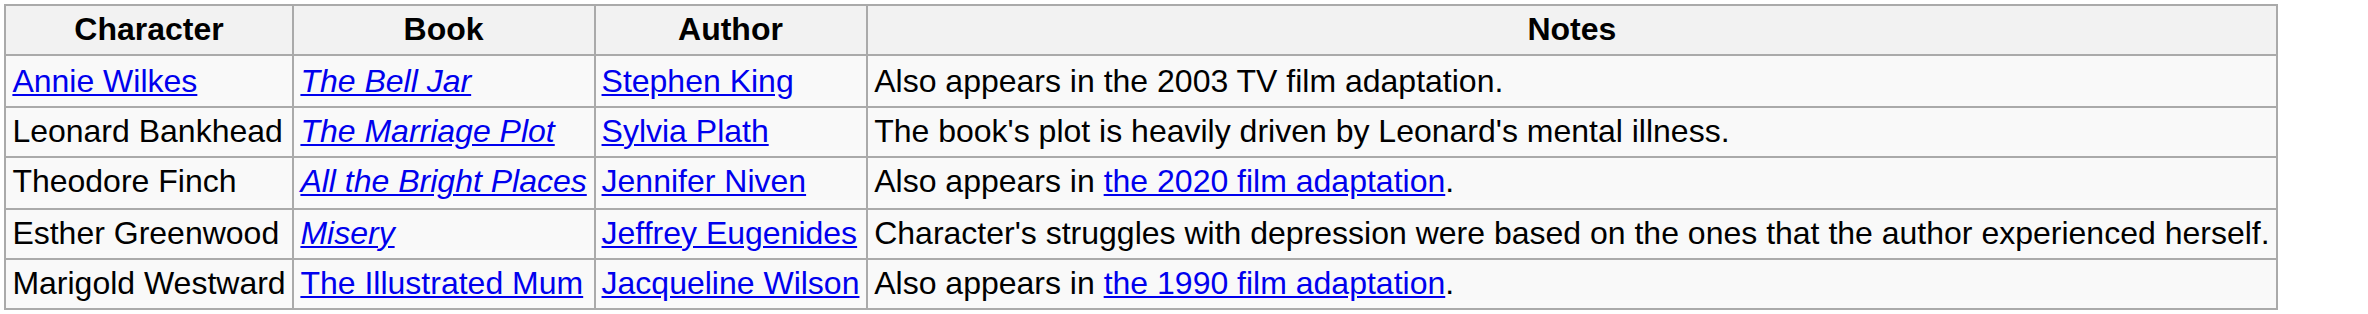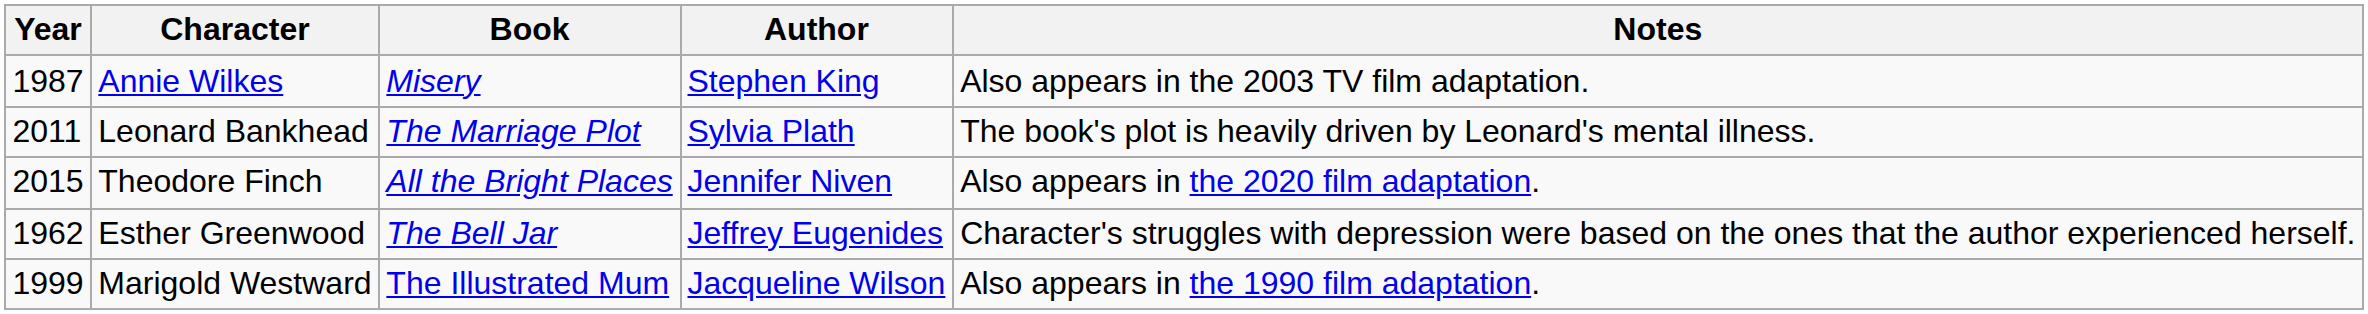 <table class="wikitable">
 <tr>
+<th>Year</th>
 <th>Character</th>
 <th>Book</th>
 <th>Author</th>
 <th>Notes</th>
 </tr>
 <tr>
+<td>1987</td>
 <td><a href='#'>Annie Wilkes</a></td>
-<td><em><a href='#'>The Bell Jar</a></em></td>
+<td><em><a href='#'>Misery</a></em></td>
 <td><a href='#'>Stephen King</a></td>
 <td>Also appears in the 2003 TV film adaptation.</td>
 </tr>
 <tr>
+<td>2011</td>
 <td>Leonard Bankhead</td>
 <td><em><a href='#'>The Marriage Plot</a></em></td>
 <td><a href='#'>Sylvia Plath</a></td>
 <td>The book's plot is heavily driven by Leonard's mental illness.</td>
 </tr>
 <tr>
+<td>2015</td>
 <td>Theodore Finch</td>
 <td><em><a href='#'>All the Bright Places</a></em></td>
 <td><a href='#'>Jennifer Niven</a></td>
 <td>Also appears in <a href='#'>the 2020 film adaptation</a>.</td>
 </tr>
 <tr>
+<td>1962</td>
 <td>Esther Greenwood</td>
-<td><em><a href='#'>Misery</a></em></td>
+<td><em><a href='#'>The Bell Jar</a></em></td>
 <td><a href='#'>Jeffrey Eugenides</a></td>
 <td>Character's struggles with depression were based on the ones that the author experienced herself.</td>
 </tr>
 <tr>
+<td>1999</td>
 <td>Marigold Westward</td>
 <td><a href='#'>The Illustrated Mum</a></td>
 <td><a href='#'>Jacqueline Wilson</a></td>
 <td>Also appears in <a href='#'>the 1990 film adaptation</a>.</td>
 </tr>
 </table>
